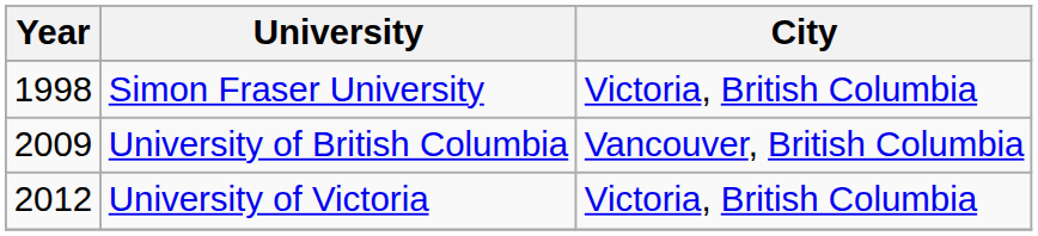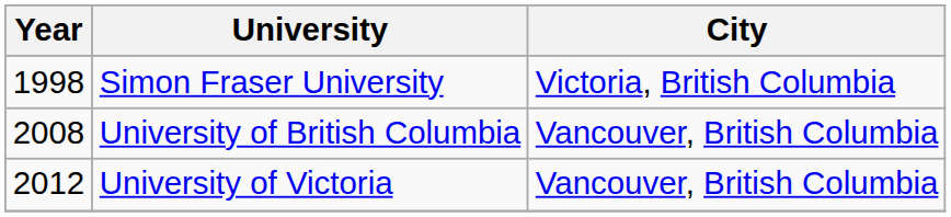 <table class="wikitable">
 <tr>
 <th>Year</th>
 <th>University</th>
 <th>City</th>
 </tr>
 <tr>
 <td>1998</td>
 <td><a href='#'>Simon Fraser University</a></td>
 <td><a href='#'>Victoria</a>, <a href='#'>British Columbia</a></td>
 </tr>
 <tr>
-<td>2009</td>
+<td>2008</td>
 <td><a href='#'>University of British Columbia</a></td>
 <td><a href='#'>Vancouver</a>, <a href='#'>British Columbia</a></td>
 </tr>
 <tr>
 <td>2012</td>
 <td><a href='#'>University of Victoria</a></td>
-<td><a href='#'>Victoria</a>, <a href='#'>British Columbia</a></td>
+<td><a href='#'>Vancouver</a>, <a href='#'>British Columbia</a></td>
 </tr>
 <tr>
 </tr>
 </table>
